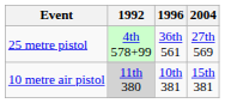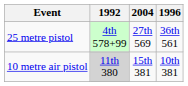 <table class="wikitable" style="text-align: center">
 <tr>
 <th>Event</th>
 <th>1992</th>
+<th>2004</th>
 <th>1996</th>
-<th>2004</th>
 </tr>
 <tr>
 <td align=left><a href='#'>25 metre pistol</a></td>
 <td style="background: #ccffcc"><a href='#'>4th</a><br>578+99</td>
+<td><a href='#'>27th</a><br>569</td>
 <td><a href='#'>36th</a><br>561</td>
-<td><a href='#'>27th</a><br>569</td>
 </tr>
 <tr>
 <td align=left><a href='#'>10 metre air pistol</a></td>
 <td style="background: lightgrey;"><a href='#'>11th</a><br>380</td>
+<td><a href='#'>15th</a><br>381</td>
 <td><a href='#'>10th</a><br>381</td>
-<td><a href='#'>15th</a><br>381</td>
 </tr>
 </table>
